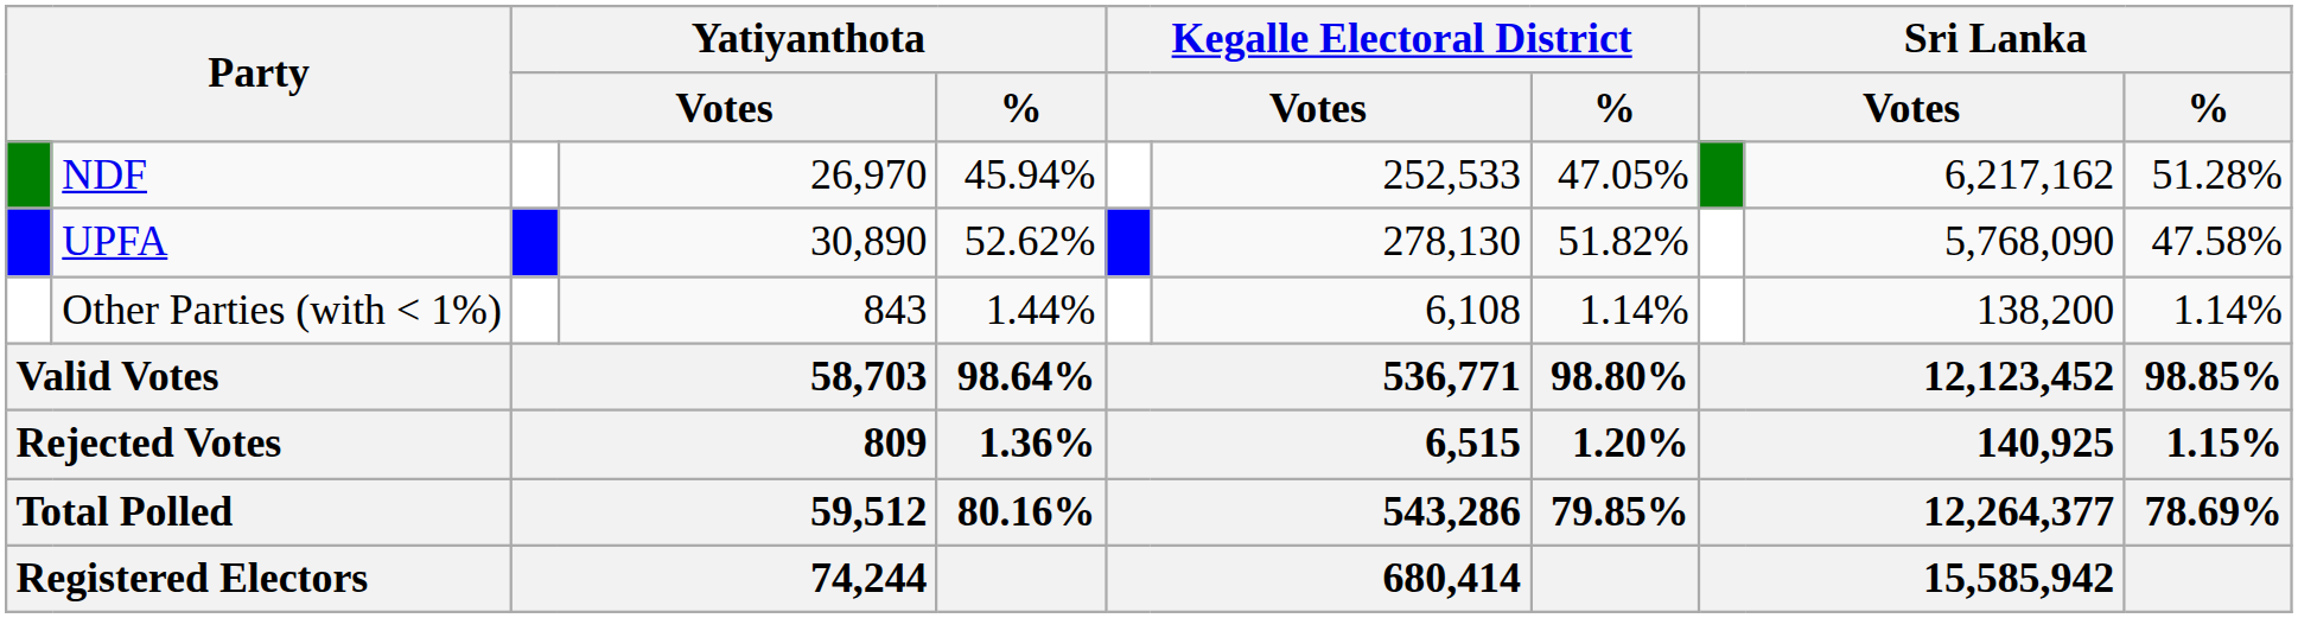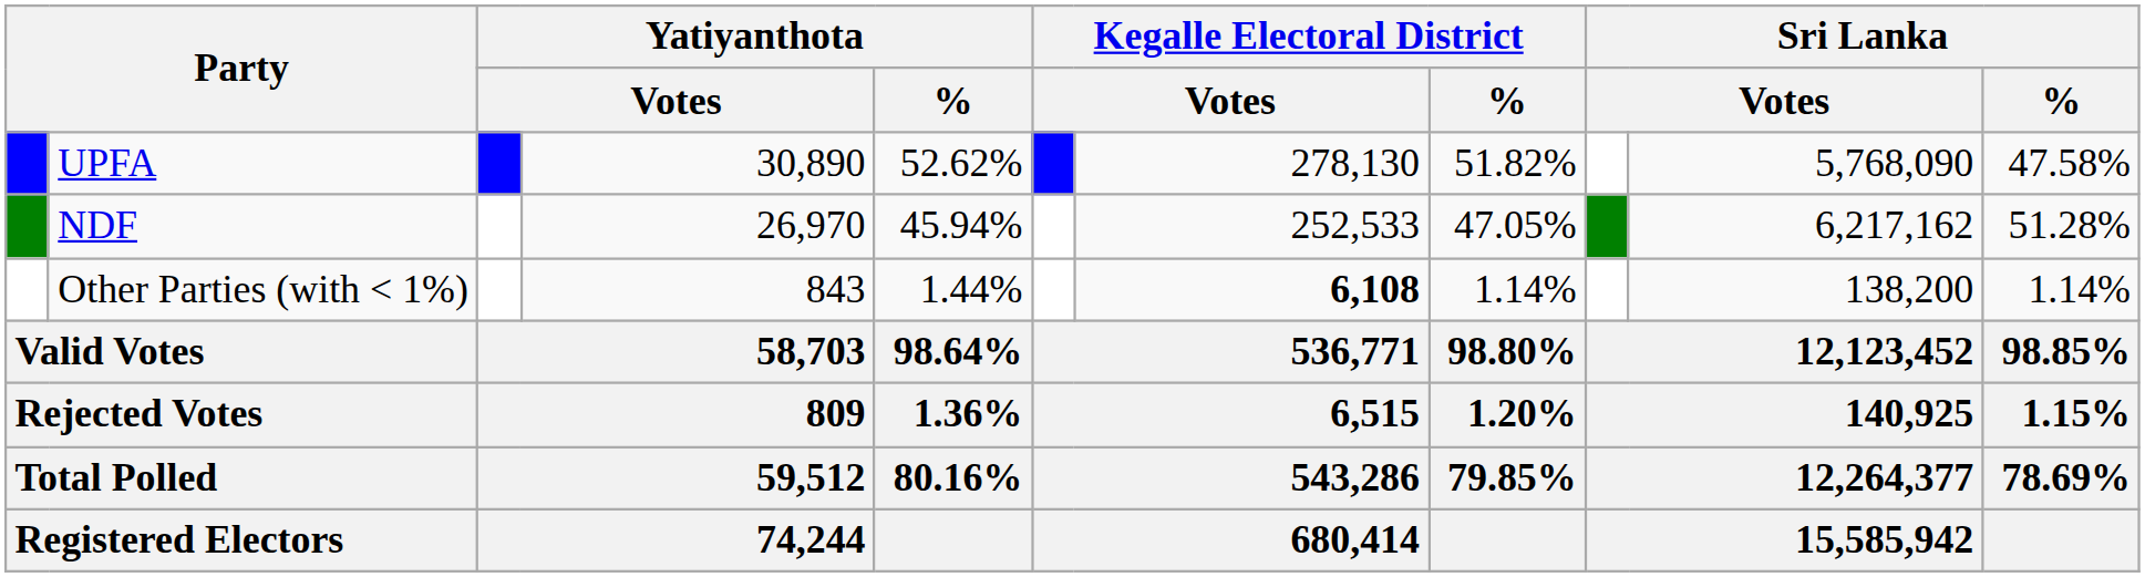 <table class="wikitable">
 <tr>
 <th colspan="2" width="144px"rowspan="2">Party</th>
 <th colspan="3" width="216px">Yatiyanthota</th>
 <th colspan="3" width="216px"><a href='#'>Kegalle Electoral District</a></th>
 <th colspan="3" width="216px">Sri Lanka</th>
 </tr>
 <tr>
 <th colspan="2" width="144px">Votes</th>
 <th>%</th>
 <th colspan="2" width="144px">Votes</th>
 <th>%</th>
 <th colspan="2" width="144px">Votes</th>
 <th>%</th>
 </tr>
 <tr>
+<td style="background-color:blue;" width="10px"></td>
+<td style="text-align:left;"><a href='#'>UPFA</a></td>
+<td style="background-color:blue;" width="10px"></td>
+<td style="text-align:right;">30,890</td>
+<td style="text-align:right;">52.62%</td>
+<td style="background-color:blue;" width="10px"></td>
+<td style="text-align:right;">278,130</td>
+<td style="text-align:right;">51.82%</td>
+<td style="background-color:white;" width="10px"></td>
+<td style="text-align:right;">5,768,090</td>
+<td style="text-align:right;">47.58%</td>
+</tr>
+<tr>
 <td style="background-color:green;" width="10px"></td>
 <td style="text-align:left;"><a href='#'>NDF</a></td>
 <td style="background-color:white;" width="10px"></td>
 <td style="text-align:right;">26,970</td>
 <td style="text-align:right;">45.94%</td>
 <td style="background-color:white;" width="10px"></td>
 <td style="text-align:right;">252,533</td>
 <td style="text-align:right;">47.05%</td>
 <td style="background-color:green;" width="10px"></td>
 <td style="text-align:right;">6,217,162</td>
 <td style="text-align:right;">51.28%</td>
 </tr>
 <tr>
-<td style="background-color:blue;" width="10px"></td>
-<td style="text-align:left;"><a href='#'>UPFA</a></td>
-<td style="background-color:blue;" width="10px"></td>
-<td style="text-align:right;">30,890</td>
-<td style="text-align:right;">52.62%</td>
-<td style="background-color:blue;" width="10px"></td>
-<td style="text-align:right;">278,130</td>
-<td style="text-align:right;">51.82%</td>
-<td style="background-color:white;" width="10px"></td>
-<td style="text-align:right;">5,768,090</td>
-<td style="text-align:right;">47.58%</td>
-</tr>
-<tr>
 <td style="background-color:white;" width="10px"></td>
 <td style="text-align:left;">Other Parties (with < 1%)</td>
 <td style="background-color:white;" width="10px"></td>
 <td style="text-align:right;">843</td>
 <td style="text-align:right;">1.44%</td>
 <td style="background-color:white;" width="10px"></td>
-<td style="text-align:right;">6,108</td>
+<td style="text-align:right;"><strong>6,108</strong></td>
 <td style="text-align:right;">1.14%</td>
 <td style="background-color:white;" width="10px"></td>
 <td style="text-align:right;">138,200</td>
 <td style="text-align:right;">1.14%</td>
 </tr>
 <tr>
 <th colspan="2" width="144px"style="text-align:left;">Valid Votes</th>
 <th style="text-align:right;"colspan="2" width="144px">58,703</th>
 <th style="text-align:right;">98.64%</th>
 <th style="text-align:right;"colspan="2" width="144px">536,771</th>
 <th style="text-align:right;">98.80%</th>
 <th style="text-align:right;"colspan="2" width="144px">12,123,452</th>
 <th style="text-align:right;">98.85%</th>
 </tr>
 <tr>
 <th colspan="2" width="144px"style="text-align:left;">Rejected Votes</th>
 <th style="text-align:right;"colspan="2" width="144px">809</th>
 <th style="text-align:right;">1.36%</th>
 <th style="text-align:right;"colspan="2" width="144px">6,515</th>
 <th style="text-align:right;">1.20%</th>
 <th style="text-align:right;"colspan="2" width="144px">140,925</th>
 <th style="text-align:right;">1.15%</th>
 </tr>
 <tr>
 <th colspan="2" width="144px"style="text-align:left;">Total Polled</th>
 <th style="text-align:right;"colspan="2" width="144px">59,512</th>
 <th style="text-align:right;">80.16%</th>
 <th style="text-align:right;"colspan="2" width="144px">543,286</th>
 <th style="text-align:right;">79.85%</th>
 <th style="text-align:right;"colspan="2" width="144px">12,264,377</th>
 <th style="text-align:right;">78.69%</th>
 </tr>
 <tr>
 <th colspan="2" width="144px"style="text-align:left;">Registered Electors</th>
 <th style="text-align:right;"colspan="2" width="144px">74,244</th>
 <th></th>
 <th style="text-align:right;"colspan="2" width="144px">680,414</th>
 <th></th>
 <th style="text-align:right;"colspan="2" width="144px">15,585,942</th>
 <th></th>
 </tr>
 </table>
